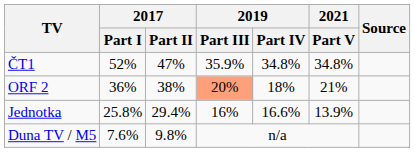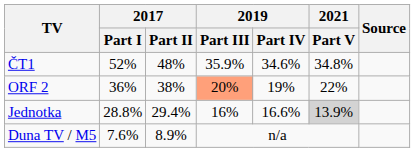 <table class="wikitable" style="text-align:center;">
 <tr>
 <th rowspan="2">TV</th>
 <th colspan="2">2017</th>
 <th colspan="2">2019</th>
 <th>2021</th>
 <th rowspan="2">Source</th>
 </tr>
 <tr>
 <th>Part I</th>
 <th>Part II</th>
 <th>Part III</th>
 <th>Part IV</th>
 <th>Part V</th>
 </tr>
 <tr>
 <td style="text-align:left;"> <a href='#'>ČT1</a></td>
 <td>52%</td>
-<td>47%</td>
+<td>48%</td>
 <td>35.9%</td>
-<td>34.8%</td>
+<td>34.6%</td>
 <td>34.8%</td>
 <td></td>
 </tr>
 <tr>
 <td style="text-align:left;"> <a href='#'>ORF 2</a></td>
 <td>36%</td>
 <td>38%</td>
 <td style="background: lightsalmon;">20%</td>
-<td>18%</td>
-<td>21%</td>
+<td>19%</td>
+<td>22%</td>
 <td></td>
 </tr>
 <tr>
 <td style="text-align:left;"> <a href='#'>Jednotka</a></td>
-<td>25.8%</td>
+<td>28.8%</td>
 <td>29.4%</td>
 <td>16%</td>
 <td>16.6%</td>
-<td>13.9%</td>
+<td style="background: lightgrey;">13.9%</td>
 <td></td>
 </tr>
 <tr>
 <td style="text-align:left;"> <a href='#'>Duna TV</a> / <a href='#'>M5</a></td>
 <td>7.6%</td>
-<td>9.8%</td>
+<td>8.9%</td>
 <td colspan="3">n/a</td>
 <td></td>
 </tr>
 </table>
